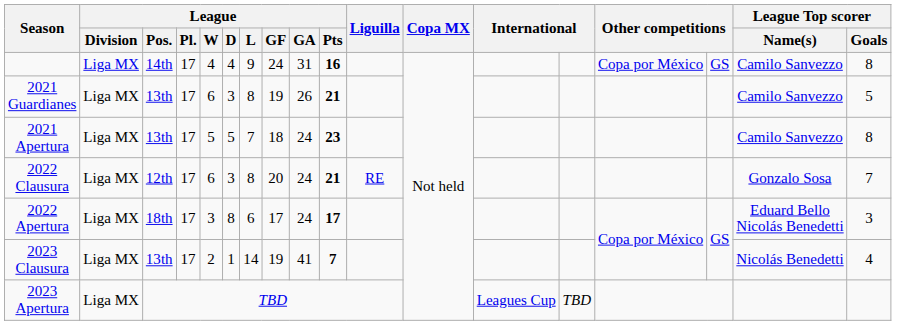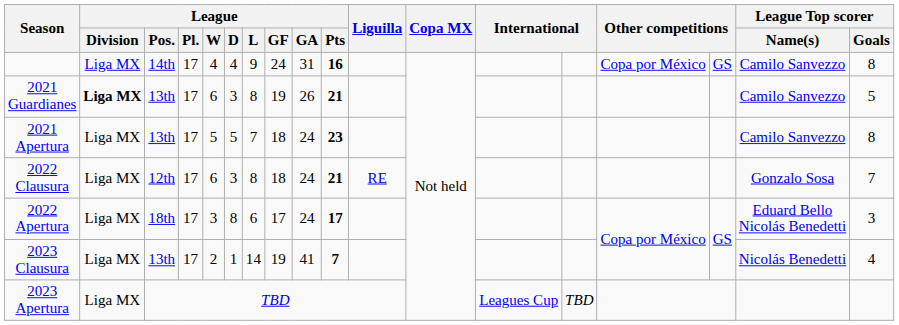 <table class="wikitable" style="text-align:center">
 <tr>
 <th rowspan="2" width=60px>Season</th>
 <th colspan="9">League</th>
 <th rowspan="2"><a href='#'>Liguilla</a></th>
 <th rowspan="2"><a href='#'>Copa MX</a></th>
 <th rowspan="2" colspan="2">International</th>
 <th rowspan="2" colspan="2">Other competitions</th>
 <th colspan="2">League Top scorer</th>
 </tr>
 <tr>
 <th>Division</th>
 <th>Pos.</th>
 <th>Pl.</th>
 <th>W</th>
 <th>D</th>
 <th>L</th>
 <th>GF</th>
 <th>GA</th>
 <th>Pts</th>
 <th>Name(s)</th>
 <th>Goals</th>
 </tr>
 <tr>
 <td></td>
 <td><a href='#'>Liga MX</a></td>
 <td><a href='#'>14th</a></td>
 <td>17</td>
 <td>4</td>
 <td>4</td>
 <td>9</td>
 <td>24</td>
 <td>31</td>
 <td><strong>16</strong></td>
 <td></td>
 <td rowspan=7>Not held</td>
 <td></td>
 <td></td>
 <td><a href='#'>Copa por México</a></td>
 <td><a href='#'>GS</a></td>
 <td> <a href='#'>Camilo Sanvezzo</a></td>
 <td>8</td>
 </tr>
 <tr>
 <td><a href='#'>2021 Guardianes</a></td>
-<td>Liga MX</td>
+<td><strong>Liga MX</strong></td>
 <td><a href='#'>13th</a></td>
 <td>17</td>
 <td>6</td>
 <td>3</td>
 <td>8</td>
 <td>19</td>
 <td>26</td>
 <td><strong>21</strong></td>
 <td></td>
 <td></td>
 <td></td>
 <td></td>
 <td></td>
 <td> <a href='#'>Camilo Sanvezzo</a></td>
 <td>5</td>
 </tr>
 <tr>
 <td><a href='#'>2021 Apertura</a></td>
 <td>Liga MX</td>
 <td><a href='#'>13th</a></td>
 <td>17</td>
 <td>5</td>
 <td>5</td>
 <td>7</td>
 <td>18</td>
 <td>24</td>
 <td><strong>23</strong></td>
 <td></td>
 <td></td>
 <td></td>
 <td></td>
 <td></td>
 <td> <a href='#'>Camilo Sanvezzo</a></td>
 <td>8</td>
 </tr>
 <tr>
 <td><a href='#'>2022 Clausura</a></td>
 <td>Liga MX</td>
 <td><a href='#'>12th</a></td>
 <td>17</td>
 <td>6</td>
 <td>3</td>
 <td>8</td>
-<td>20</td>
+<td>18</td>
 <td>24</td>
 <td><strong>21</strong></td>
 <td><a href='#'>RE</a></td>
 <td></td>
 <td></td>
 <td></td>
 <td></td>
 <td> <a href='#'>Gonzalo Sosa</a></td>
 <td>7</td>
 </tr>
 <tr>
 <td><a href='#'>2022 Apertura</a></td>
 <td>Liga MX</td>
 <td><a href='#'>18th</a></td>
 <td>17</td>
 <td>3</td>
 <td>8</td>
 <td>6</td>
 <td>17</td>
 <td>24</td>
 <td><strong>17</strong></td>
 <td></td>
 <td></td>
 <td></td>
 <td rowspan=2><a href='#'>Copa por México</a></td>
 <td rowspan=2><a href='#'>GS</a></td>
 <td> <a href='#'>Eduard Bello</a><br> <a href='#'>Nicolás Benedetti</a></td>
 <td>3</td>
 </tr>
 <tr>
 <td><a href='#'>2023 Clausura</a></td>
 <td>Liga MX</td>
 <td><a href='#'>13th</a></td>
 <td>17</td>
 <td>2</td>
 <td>1</td>
 <td>14</td>
 <td>19</td>
 <td>41</td>
 <td><strong>7</strong></td>
 <td></td>
 <td></td>
 <td></td>
 <td> <a href='#'>Nicolás Benedetti</a></td>
 <td>4</td>
 </tr>
 <tr>
 <td><a href='#'>2023 Apertura</a></td>
 <td>Liga MX</td>
 <td colspan="9"><em><a href='#'>TBD</a></em></td>
 <td><a href='#'>Leagues Cup</a></td>
 <td><em>TBD</em></td>
 <td colspan="2"></td>
 <td></td>
 <td></td>
 </tr>
 </table>
